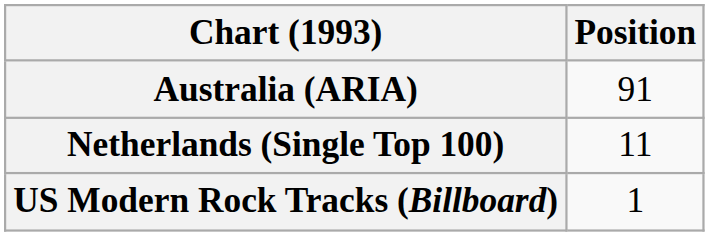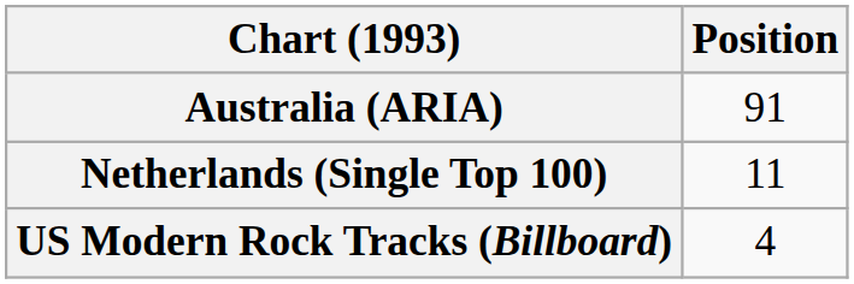 <table class="wikitable sortable plainrowheaders" style="text-align:center">
 <tr>
 <th scope="col">Chart (1993)</th>
 <th scope="col">Position</th>
 </tr>
 <tr>
 <th scope="row">Australia (ARIA)</th>
 <td>91</td>
 </tr>
 <tr>
 <th scope="row">Netherlands (Single Top 100)</th>
 <td>11</td>
 </tr>
 <tr>
 <th scope="row">US Modern Rock Tracks (<em>Billboard</em>)</th>
-<td>1</td>
+<td>4</td>
 </tr>
 </table>
